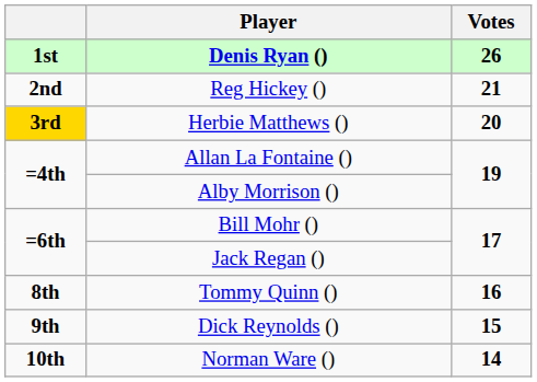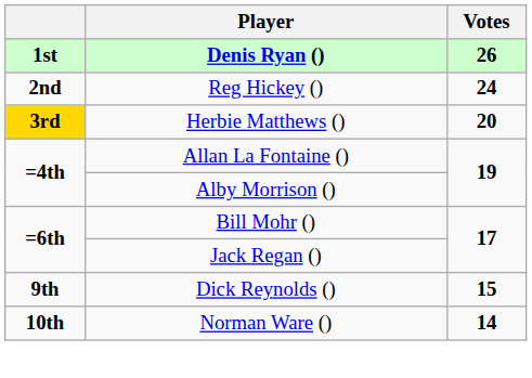 <table class="wikitable" style="text-align: center; font-size: 90%;">
 <tr>
 <th width="50"></th>
 <th width="250">Player</th>
 <th width="50">Votes</th>
 </tr>
 <tr style="background: #CCFFCC; font-weight: bold;" |>
 <td><strong>1st</strong></td>
 <td><a href='#'>Denis Ryan</a> ()</td>
 <td><strong>26</strong></td>
 </tr>
 <tr>
 <td><strong>2nd</strong></td>
 <td><a href='#'>Reg Hickey</a> ()</td>
-<td><strong>21</strong></td>
+<td><strong>24</strong></td>
 </tr>
 <tr>
 <td style="background: gold;"><strong>3rd</strong></td>
 <td><a href='#'>Herbie Matthews</a> ()</td>
 <td><strong>20</strong></td>
 </tr>
 <tr>
 <td rowspan=2><strong>=4th</strong></td>
 <td><a href='#'>Allan La Fontaine</a> ()</td>
 <td rowspan=2><strong>19</strong></td>
 </tr>
 <tr>
 <td><a href='#'>Alby Morrison</a> ()</td>
 </tr>
 <tr>
 <td rowspan=2><strong>=6th</strong></td>
 <td><a href='#'>Bill Mohr</a> ()</td>
 <td rowspan=2><strong>17</strong></td>
 </tr>
 <tr>
 <td><a href='#'>Jack Regan</a> ()</td>
 </tr>
 <tr>
-<td><strong>8th</strong></td>
-<td><a href='#'>Tommy Quinn</a> ()</td>
-<td><strong>16</strong></td>
-</tr>
-<tr>
 <td><strong>9th</strong></td>
 <td><a href='#'>Dick Reynolds</a> ()</td>
 <td><strong>15</strong></td>
 </tr>
 <tr>
 <td><strong>10th</strong></td>
 <td><a href='#'>Norman Ware</a> ()</td>
 <td><strong>14</strong></td>
 </tr>
 </table>
